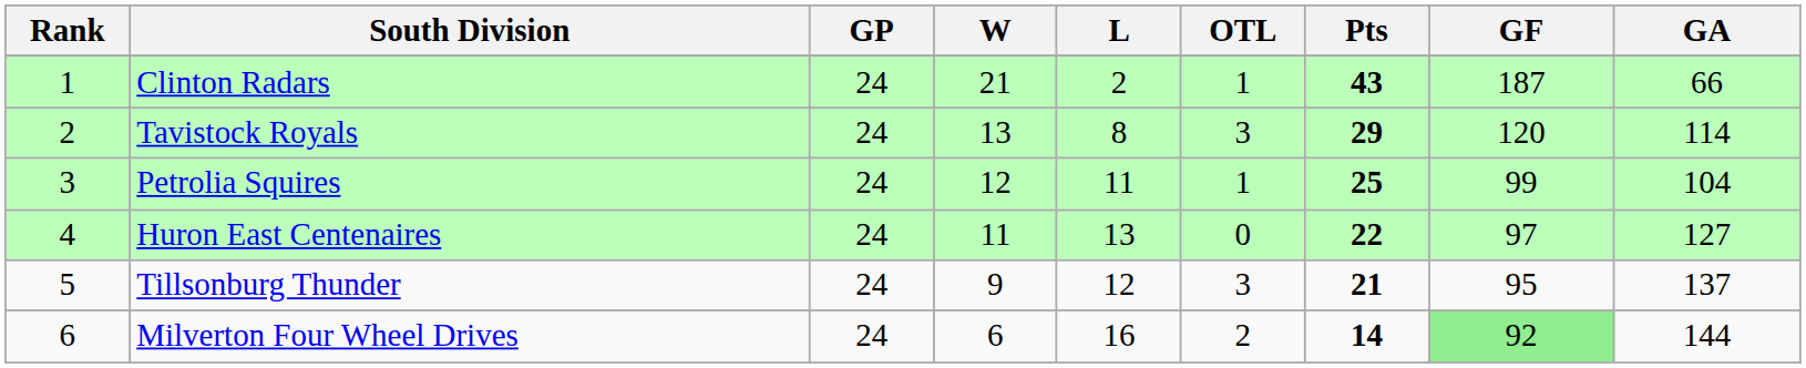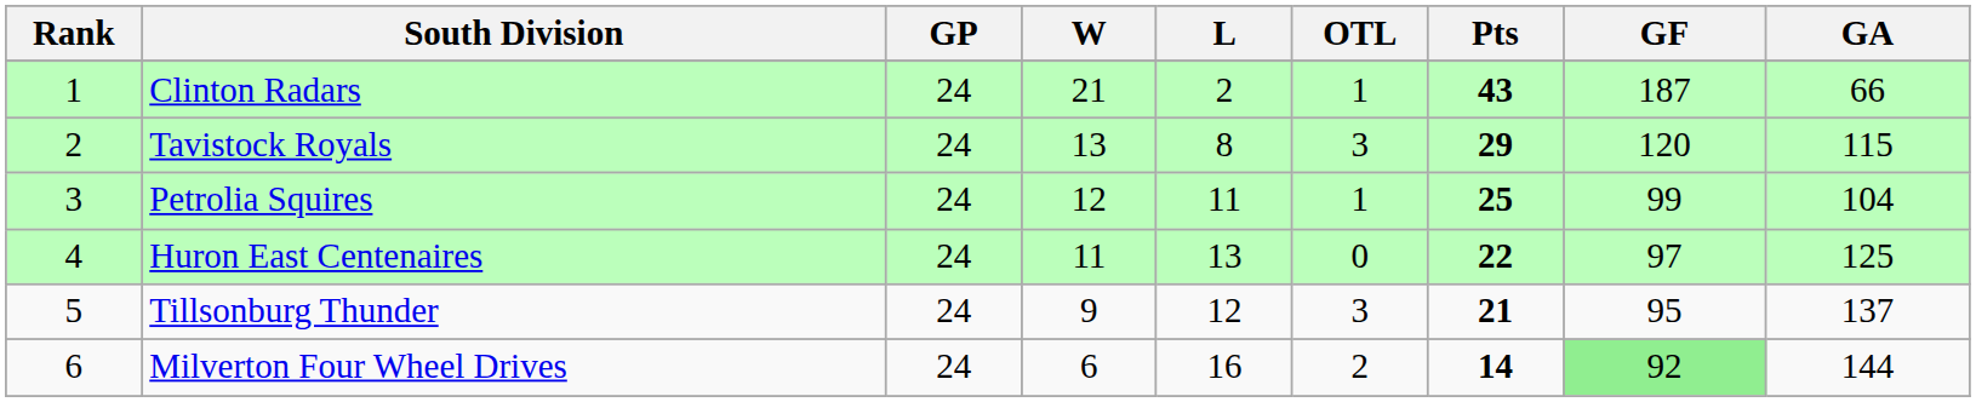 <table class="wikitable" style="text-align:center" width:50em">
 <tr>
 <th bgcolor="#DDDDFF" width="5%">Rank</th>
 <th bgcolor="#DDDDFF" width="27.5%">South Division</th>
 <th bgcolor="#DDDDFF" width="5%">GP</th>
 <th bgcolor="#DDDDFF" width="5%">W</th>
 <th bgcolor="#DDDDFF" width="5%">L</th>
 <th bgcolor="#DDDDFF" width="5%">OTL</th>
 <th bgcolor="#DDDDFF" width="5%">Pts</th>
 <th bgcolor="#DDDDFF" width="7.5%">GF</th>
 <th bgcolor="#DDDDFF" width="7.5%">GA</th>
 </tr>
 <tr>
 </tr>
 <tr bgcolor="#bbffbb">
 <td>1</td>
 <td align=left><a href='#'>Clinton Radars</a></td>
 <td>24</td>
 <td>21</td>
 <td>2</td>
 <td>1</td>
 <td><strong>43</strong></td>
 <td>187</td>
 <td>66</td>
 </tr>
 <tr bgcolor="#bbffbb">
 <td>2</td>
 <td align=left><a href='#'>Tavistock Royals</a></td>
 <td>24</td>
 <td>13</td>
 <td>8</td>
 <td>3</td>
 <td><strong>29</strong></td>
 <td>120</td>
-<td>114</td>
+<td>115</td>
 </tr>
 <tr bgcolor="#bbffbb">
 <td>3</td>
 <td align=left><a href='#'>Petrolia Squires</a></td>
 <td>24</td>
 <td>12</td>
 <td>11</td>
 <td>1</td>
 <td><strong>25</strong></td>
 <td>99</td>
 <td>104</td>
 </tr>
 <tr bgcolor="#bbffbb">
 <td>4</td>
 <td align=left><a href='#'>Huron East Centenaires</a></td>
 <td>24</td>
 <td>11</td>
 <td>13</td>
 <td>0</td>
 <td><strong>22</strong></td>
 <td>97</td>
-<td>127</td>
+<td>125</td>
 </tr>
 <tr>
 <td>5</td>
 <td align=left><a href='#'>Tillsonburg Thunder</a></td>
 <td>24</td>
 <td>9</td>
 <td>12</td>
 <td>3</td>
 <td><strong>21</strong></td>
 <td>95</td>
 <td>137</td>
 </tr>
 <tr>
 <td>6</td>
 <td align=left><a href='#'>Milverton Four Wheel Drives</a></td>
 <td>24</td>
 <td>6</td>
 <td>16</td>
 <td>2</td>
 <td><strong>14</strong></td>
 <td style="background: lightgreen;">92</td>
 <td>144</td>
 </tr>
 </table>
